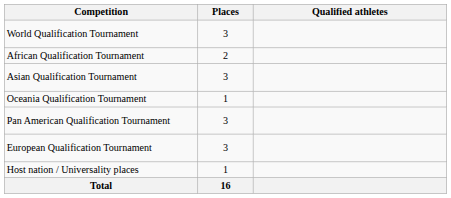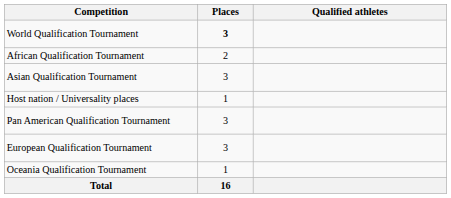 <table class = "wikitable">
 <tr>
 <th width=300>Competition</th>
 <th width=80>Places</th>
 <th width=300>Qualified athletes</th>
 </tr>
 <tr>
 <td>World Qualification Tournament</td>
-<td align="center">3</td>
+<td align="center"><strong>3</strong></td>
 <td><br><br></td>
 </tr>
 <tr>
 <td>African Qualification Tournament</td>
 <td align="center">2</td>
 <td><br></td>
 </tr>
 <tr>
 <td>Asian Qualification Tournament</td>
 <td align="center">3</td>
 <td><br><br></td>
 </tr>
 <tr>
-<td>Oceania Qualification Tournament</td>
+<td>Host nation / Universality places</td>
 <td align="center">1</td>
 <td></td>
 </tr>
 <tr>
 <td>Pan American Qualification Tournament</td>
 <td align="center">3</td>
 <td><br><br></td>
 </tr>
 <tr>
 <td>European Qualification Tournament</td>
 <td align="center">3</td>
 <td><br><br></td>
 </tr>
 <tr>
-<td>Host nation / Universality places</td>
+<td>Oceania Qualification Tournament</td>
 <td align="center">1</td>
 <td></td>
 </tr>
 <tr>
 <th>Total</th>
 <th>16</th>
 <th></th>
 </tr>
 </table>
